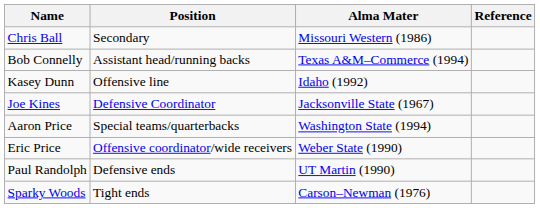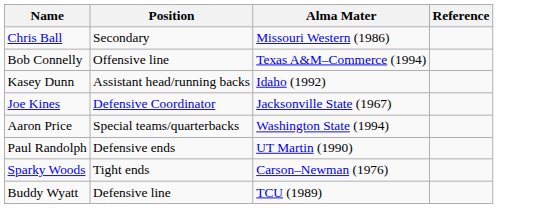 <table class="wikitable" border="1" style="font-size:90%;">
 <tr>
 <th>Name</th>
 <th>Position</th>
 <th>Alma Mater</th>
 <th>Reference</th>
 </tr>
 <tr>
 <td><a href='#'>Chris Ball</a></td>
 <td>Secondary</td>
 <td><a href='#'>Missouri Western</a> (1986)</td>
 <td align=center></td>
 </tr>
 <tr>
 <td>Bob Connelly</td>
-<td>Assistant head/running backs</td>
+<td>Offensive line</td>
 <td><a href='#'>Texas A&M–Commerce</a> (1994)</td>
 <td align=center></td>
 </tr>
 <tr>
 <td>Kasey Dunn</td>
-<td>Offensive line</td>
+<td>Assistant head/running backs</td>
 <td><a href='#'>Idaho</a> (1992)</td>
 <td align=center></td>
 </tr>
 <tr>
 <td><a href='#'>Joe Kines</a></td>
 <td><a href='#'>Defensive Coordinator</a></td>
 <td><a href='#'>Jacksonville State</a> (1967)</td>
 <td align=center></td>
 </tr>
 <tr>
 <td>Aaron Price</td>
 <td>Special teams/quarterbacks</td>
 <td><a href='#'>Washington State</a> (1994)</td>
 <td align=center></td>
 </tr>
 <tr>
-<td>Eric Price</td>
-<td><a href='#'>Offensive coordinator</a>/wide receivers</td>
-<td><a href='#'>Weber State</a> (1990)</td>
-<td align=center></td>
-</tr>
-<tr>
 <td>Paul Randolph</td>
 <td>Defensive ends</td>
 <td><a href='#'>UT Martin</a> (1990)</td>
 <td align=center></td>
 </tr>
 <tr>
 <td><a href='#'>Sparky Woods</a></td>
 <td>Tight ends</td>
 <td><a href='#'>Carson–Newman</a> (1976)</td>
 <td align=center></td>
 </tr>
+<tr>
+<td>Buddy Wyatt</td>
+<td>Defensive line</td>
+<td><a href='#'>TCU</a> (1989)</td>
+<td align=center></td>
+</tr>
 </table>
